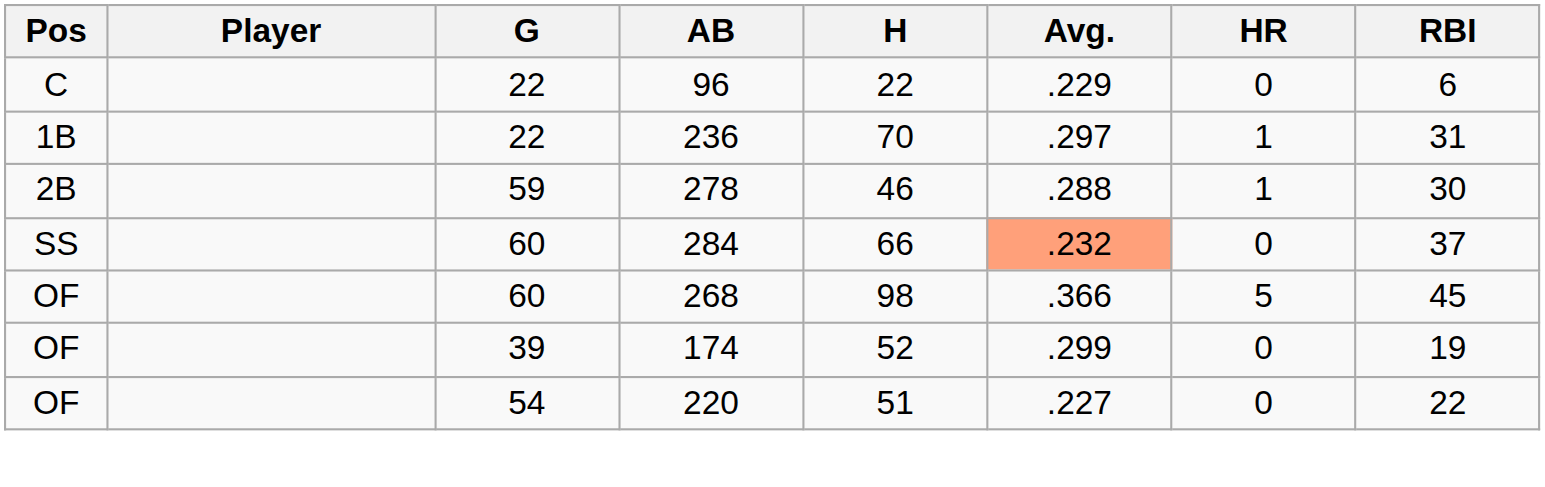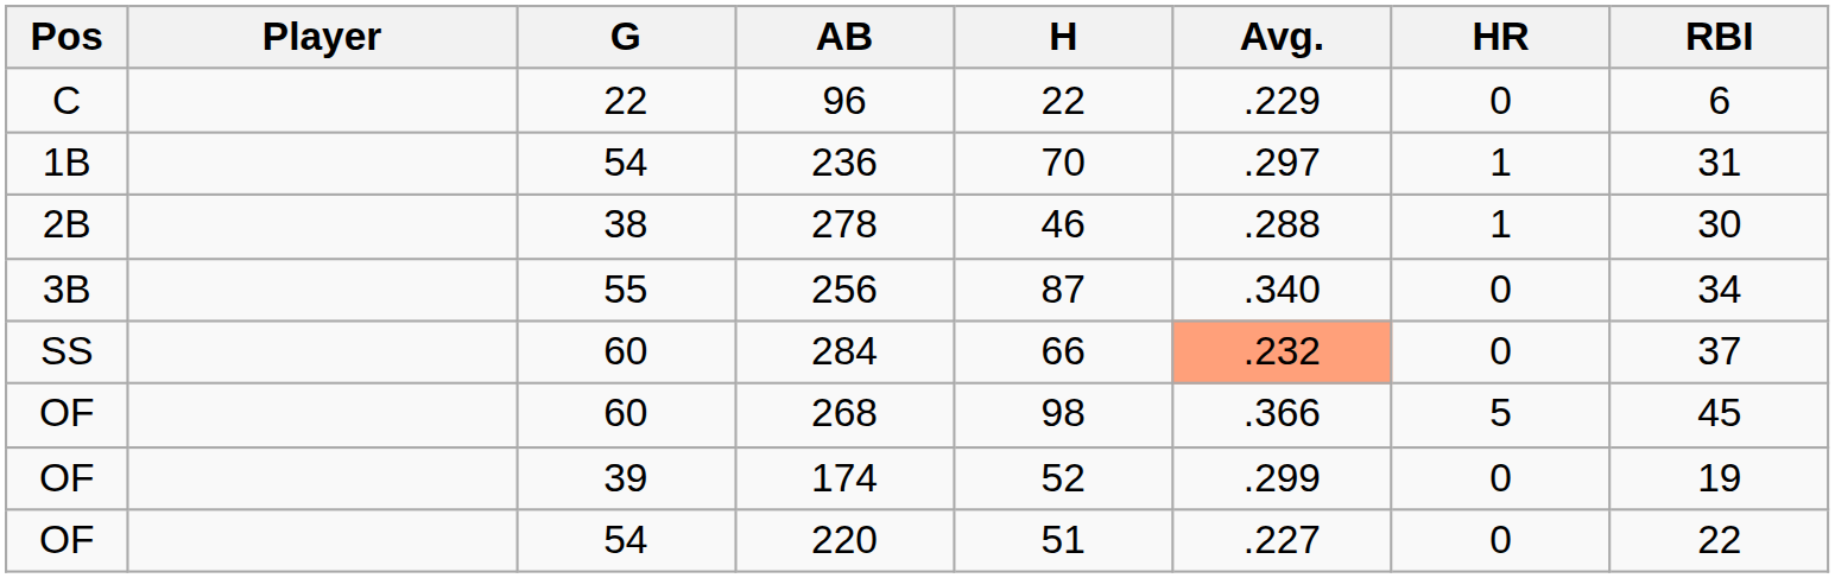 <table class="wikitable sortable">
 <tr>
 <th bgcolor="#DDDDFF" width="5%">Pos</th>
 <th bgcolor="#DDDDFF" width="16%">Player</th>
 <th bgcolor="#DDDDFF" width="9%">G</th>
 <th bgcolor="#DDDDFF" width="9%">AB</th>
 <th bgcolor="#DDDDFF" width="9%">H</th>
 <th bgcolor="#DDDDFF" width="9%">Avg.</th>
 <th bgcolor="#DDDDFF" width="9%">HR</th>
 <th bgcolor="#DDDDFF" width="9%">RBI</th>
 </tr>
 <tr align="center">
 <td>C</td>
 <td></td>
 <td>22</td>
 <td>96</td>
 <td>22</td>
 <td>.229</td>
 <td>0</td>
 <td>6</td>
 </tr>
 <tr align="center">
 <td>1B</td>
 <td></td>
-<td>22</td>
+<td>54</td>
 <td>236</td>
 <td>70</td>
 <td>.297</td>
 <td>1</td>
 <td>31</td>
 </tr>
 <tr align="center">
 <td>2B</td>
 <td></td>
-<td>59</td>
+<td>38</td>
 <td>278</td>
 <td>46</td>
 <td>.288</td>
 <td>1</td>
 <td>30</td>
+</tr>
+<tr align="center">
+<td>3B</td>
+<td></td>
+<td>55</td>
+<td>256</td>
+<td>87</td>
+<td>.340</td>
+<td>0</td>
+<td>34</td>
 </tr>
 <tr align="center">
 <td>SS</td>
 <td></td>
 <td>60</td>
 <td>284</td>
 <td>66</td>
 <td style="background: lightsalmon;">.232</td>
 <td>0</td>
 <td>37</td>
 </tr>
 <tr align="center">
 <td>OF</td>
 <td></td>
 <td>60</td>
 <td>268</td>
 <td>98</td>
 <td>.366</td>
 <td>5</td>
 <td>45</td>
 </tr>
 <tr align="center">
 <td>OF</td>
 <td></td>
 <td>39</td>
 <td>174</td>
 <td>52</td>
 <td>.299</td>
 <td>0</td>
 <td>19</td>
 </tr>
 <tr align="center">
 <td>OF</td>
 <td></td>
 <td>54</td>
 <td>220</td>
 <td>51</td>
 <td>.227</td>
 <td>0</td>
 <td>22</td>
 </tr>
 </table>
